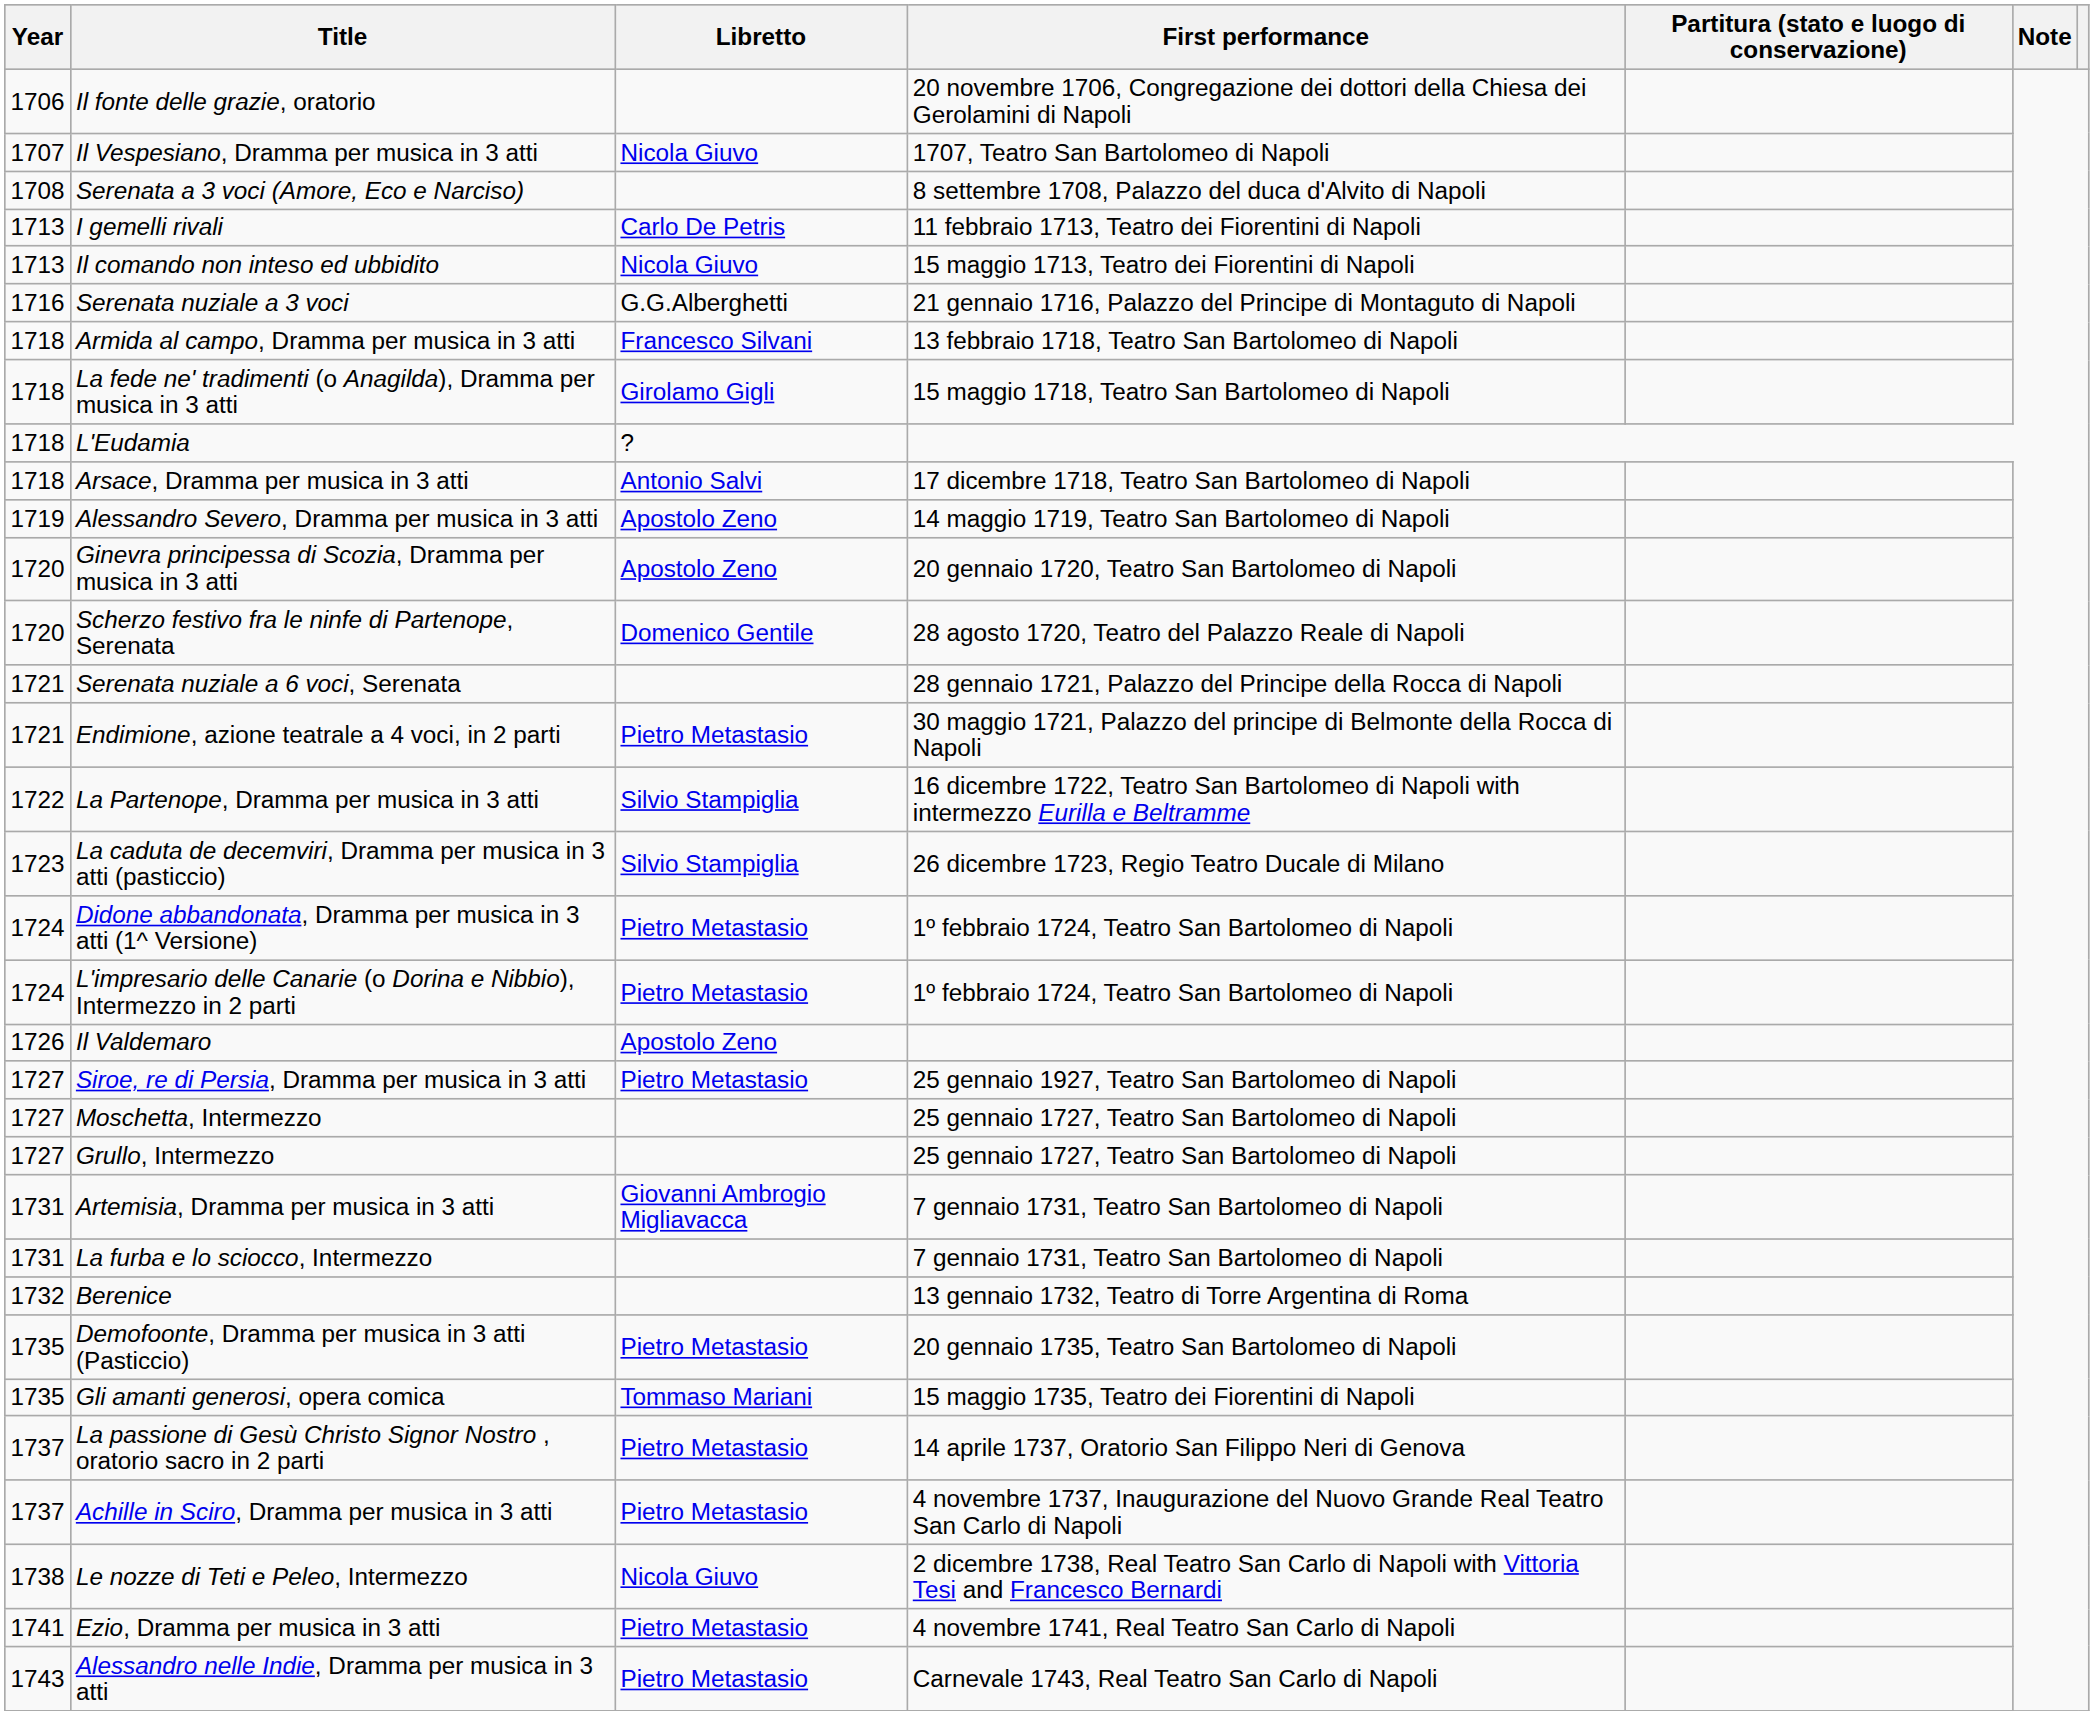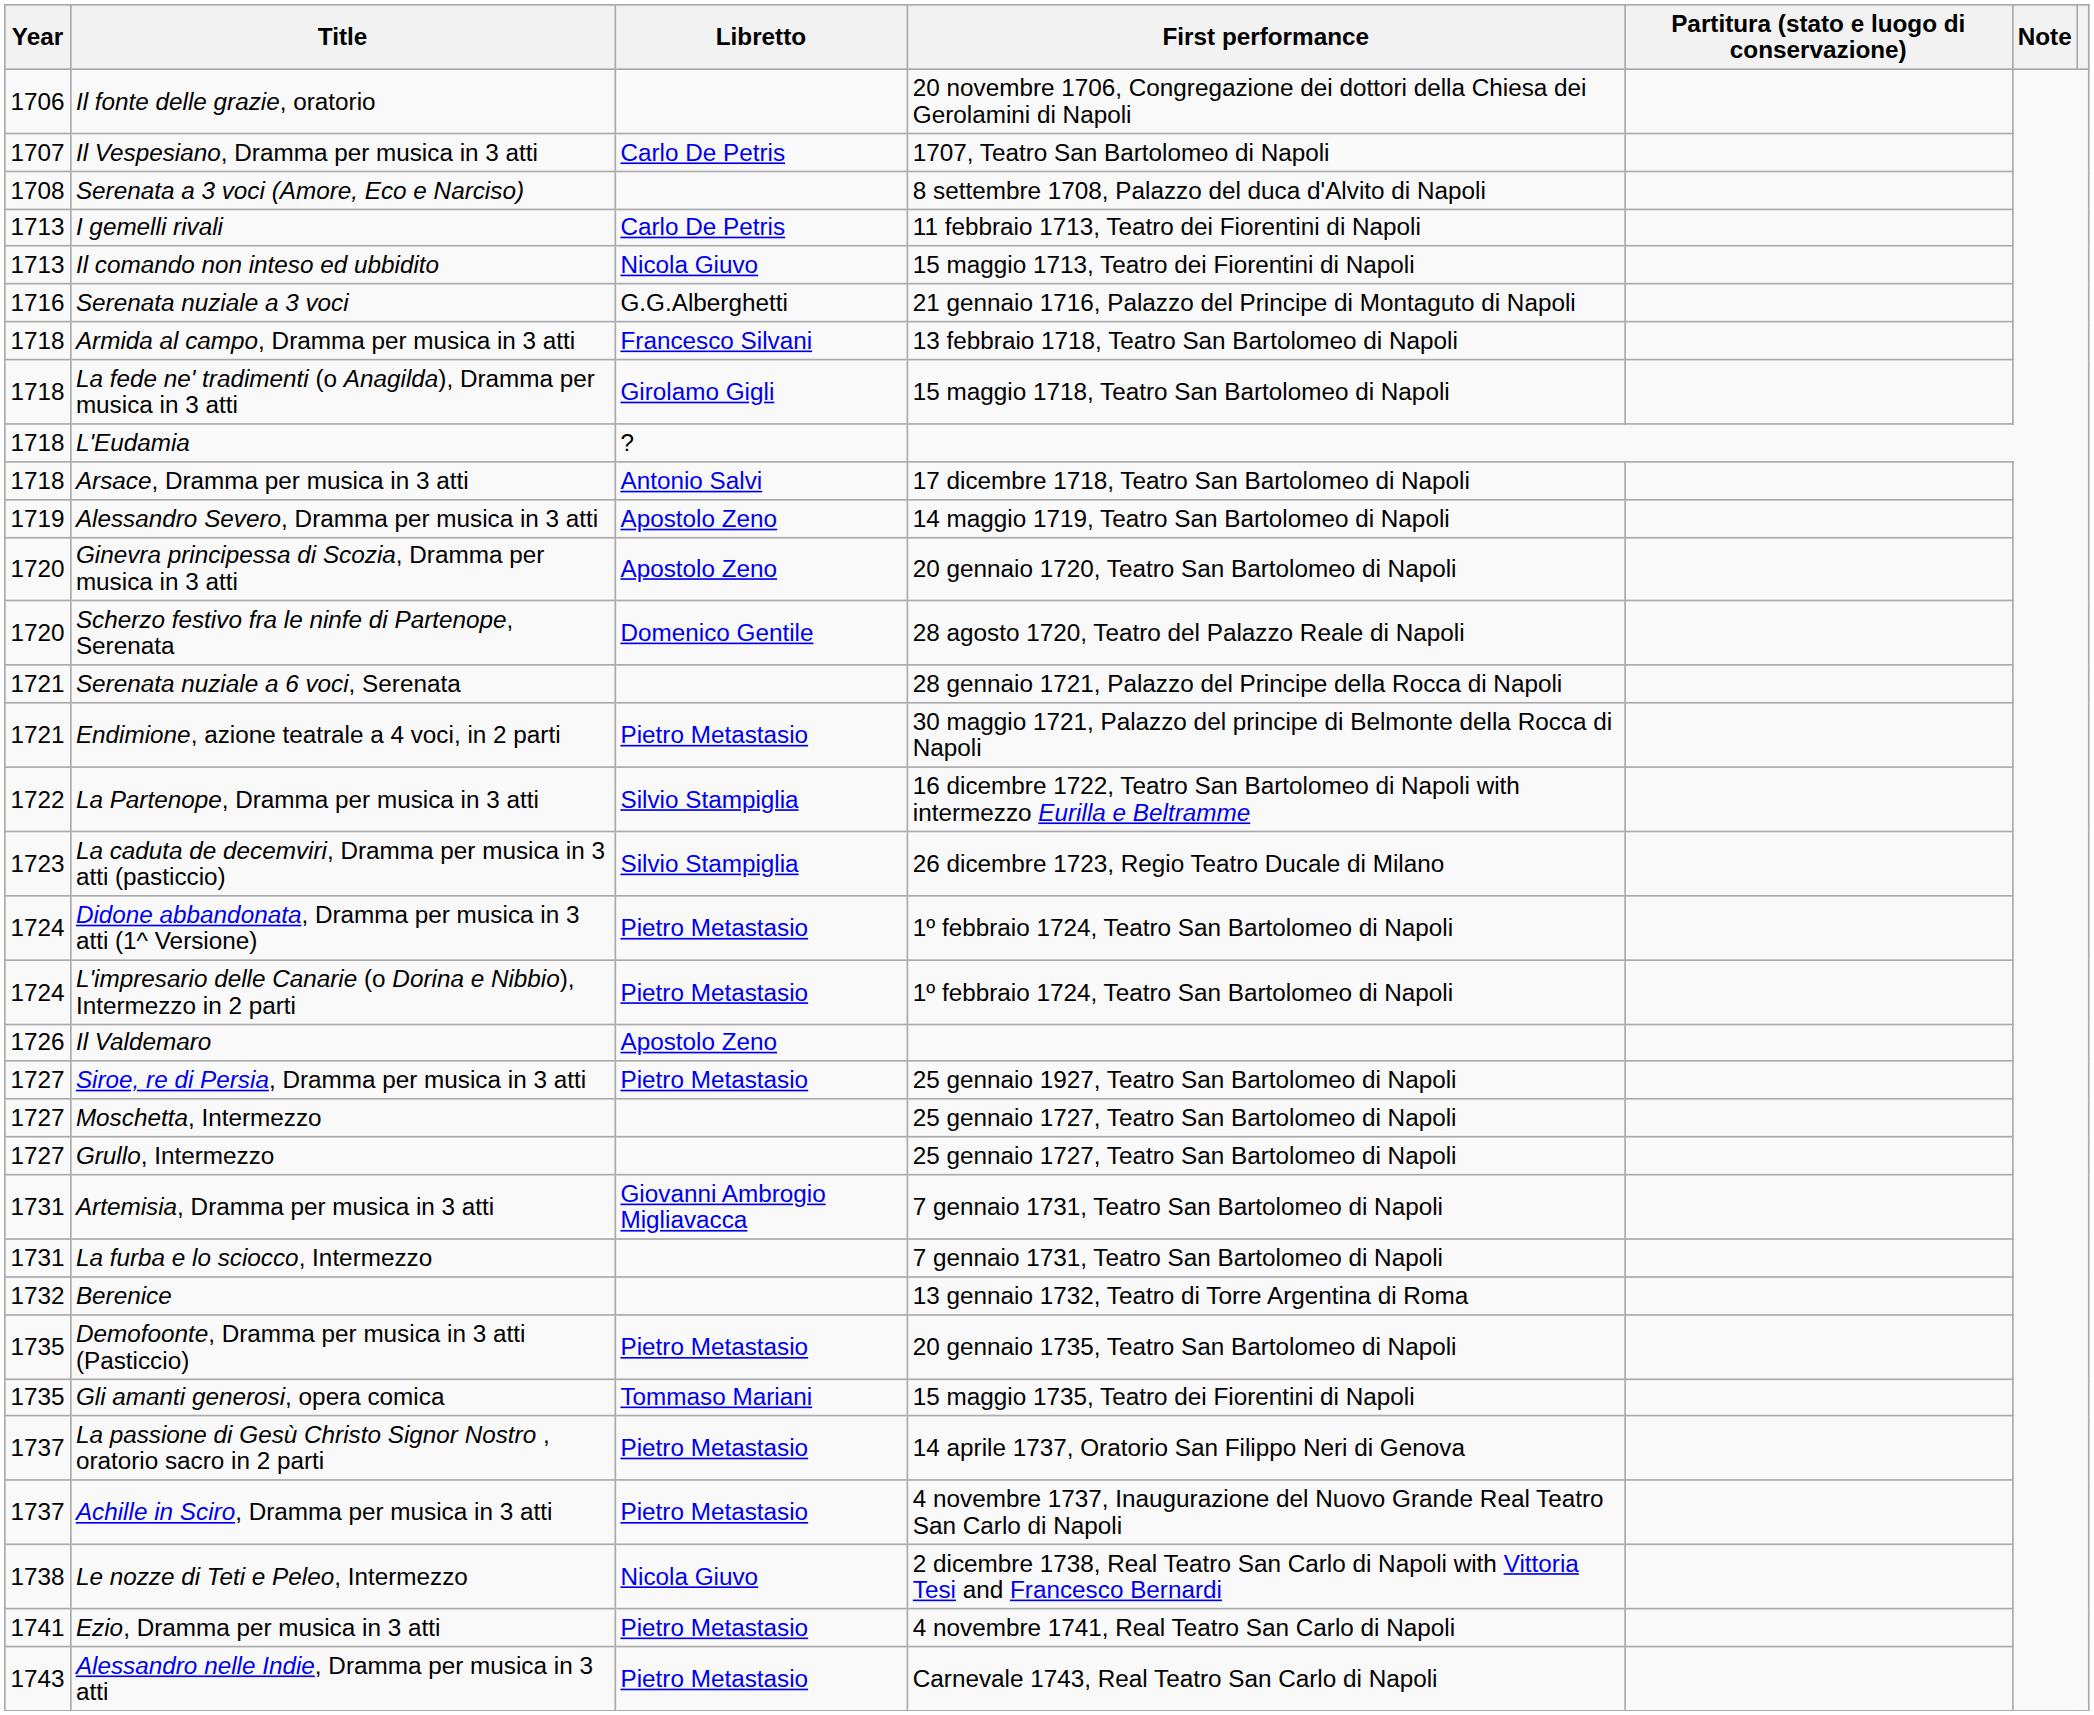 <table class="wikitable" style="font-size:92%;width:100%;">
 <tr bgcolor="#EFEFEF">
 <th>Year</th>
 <th>Title</th>
 <th>Libretto</th>
 <th>First performance</th>
 <th>Partitura (stato e luogo di conservazione)</th>
 <th>Note</th>
 <th></th>
 </tr>
 <tr>
 <td>1706</td>
 <td><em>Il fonte delle grazie</em>, oratorio</td>
 <td></td>
 <td>20 novembre 1706, Congregazione dei dottori della Chiesa dei Gerolamini di Napoli</td>
 <td></td>
 </tr>
 <tr>
 <td>1707</td>
 <td><em>Il Vespesiano</em>, Dramma per musica in 3 atti</td>
-<td><a href='#'>Nicola Giuvo</a></td>
+<td><a href='#'>Carlo De Petris</a></td>
 <td>1707, Teatro San Bartolomeo di Napoli</td>
 <td></td>
 </tr>
 <tr>
 <td>1708</td>
 <td><em>Serenata a 3 voci (Amore, Eco e Narciso)</em></td>
 <td></td>
 <td>8 settembre 1708, Palazzo del duca d'Alvito di Napoli</td>
 <td></td>
 </tr>
 <tr>
 <td>1713</td>
 <td><em>I gemelli rivali</em></td>
 <td><a href='#'>Carlo De Petris</a></td>
 <td>11 febbraio 1713, Teatro dei Fiorentini di Napoli</td>
 <td></td>
 </tr>
 <tr>
 <td>1713</td>
 <td><em>Il comando non inteso ed ubbidito</em></td>
 <td><a href='#'>Nicola Giuvo</a></td>
 <td>15 maggio 1713, Teatro dei Fiorentini di Napoli</td>
 <td></td>
 </tr>
 <tr>
 <td>1716</td>
 <td><em>Serenata nuziale a 3 voci</em></td>
 <td>G.G.Alberghetti</td>
 <td>21 gennaio 1716, Palazzo del Principe di Montaguto di Napoli</td>
 <td></td>
 </tr>
 <tr>
 <td>1718</td>
 <td><em>Armida al campo</em>, Dramma per musica in 3 atti</td>
 <td><a href='#'>Francesco Silvani</a></td>
 <td>13 febbraio 1718, Teatro San Bartolomeo di Napoli</td>
 <td></td>
 </tr>
 <tr>
 <td>1718</td>
 <td><em>La fede ne' tradimenti</em> (o <em>Anagilda</em>), Dramma per musica in 3 atti</td>
 <td><a href='#'>Girolamo Gigli</a></td>
 <td>15 maggio 1718, Teatro San Bartolomeo di Napoli</td>
 <td></td>
 </tr>
 <tr>
 <td>1718</td>
 <td><em>L'Eudamia</em></td>
 <td>?</td>
 </tr>
 <tr>
 <td>1718</td>
 <td><em>Arsace</em>, Dramma per musica in 3 atti</td>
 <td><a href='#'>Antonio Salvi</a></td>
 <td>17 dicembre 1718, Teatro San Bartolomeo di Napoli</td>
 <td></td>
 </tr>
 <tr>
 <td>1719</td>
 <td><em>Alessandro Severo</em>, Dramma per musica in 3 atti</td>
 <td><a href='#'>Apostolo Zeno</a></td>
 <td>14 maggio 1719, Teatro San Bartolomeo di Napoli</td>
 <td></td>
 </tr>
 <tr>
 <td>1720</td>
 <td><em>Ginevra principessa di Scozia</em>, Dramma per musica in 3 atti</td>
 <td><a href='#'>Apostolo Zeno</a></td>
 <td>20 gennaio 1720, Teatro San Bartolomeo di Napoli</td>
 <td></td>
 </tr>
 <tr>
 <td>1720</td>
 <td><em>Scherzo festivo fra le ninfe di Partenope</em>, Serenata</td>
 <td><a href='#'>Domenico Gentile</a></td>
 <td>28 agosto 1720, Teatro del Palazzo Reale di Napoli</td>
 <td></td>
 </tr>
 <tr>
 <td>1721</td>
 <td><em>Serenata nuziale a 6 voci</em>, Serenata</td>
 <td></td>
 <td>28 gennaio 1721, Palazzo del Principe della Rocca di Napoli</td>
 <td></td>
 </tr>
 <tr>
 <td>1721</td>
 <td><em>Endimione</em>, azione teatrale a 4 voci, in 2 parti</td>
 <td><a href='#'>Pietro Metastasio</a></td>
 <td>30 maggio 1721, Palazzo del principe di Belmonte della Rocca di Napoli</td>
 <td></td>
 </tr>
 <tr>
 <td>1722</td>
 <td><em>La Partenope</em>, Dramma per musica in 3 atti</td>
 <td><a href='#'>Silvio Stampiglia</a></td>
 <td>16 dicembre 1722, Teatro San Bartolomeo di Napoli with intermezzo <em><a href='#'>Eurilla e Beltramme</a></em></td>
 <td></td>
 </tr>
 <tr>
 <td>1723</td>
 <td><em>La caduta de decemviri</em>, Dramma per musica in 3 atti (pasticcio)</td>
 <td><a href='#'>Silvio Stampiglia</a></td>
 <td>26 dicembre 1723, Regio Teatro Ducale di Milano</td>
 <td></td>
 </tr>
 <tr>
 <td>1724</td>
 <td><em><a href='#'>Didone abbandonata</a></em>, Dramma per musica in 3 atti (1^ Versione)</td>
 <td><a href='#'>Pietro Metastasio</a></td>
 <td>1º febbraio 1724, Teatro San Bartolomeo di Napoli</td>
 <td></td>
 </tr>
 <tr>
 <td>1724</td>
 <td><em>L'impresario delle Canarie</em> (o <em>Dorina e Nibbio</em>), Intermezzo in 2 parti</td>
 <td><a href='#'>Pietro Metastasio</a></td>
 <td>1º febbraio 1724, Teatro San Bartolomeo di Napoli</td>
 <td></td>
 </tr>
 <tr>
 <td>1726</td>
 <td><em>Il Valdemaro</em></td>
 <td><a href='#'>Apostolo Zeno</a></td>
 <td></td>
 <td></td>
 </tr>
 <tr>
 <td>1727</td>
 <td><em><a href='#'>Siroe, re di Persia</a></em>, Dramma per musica in 3 atti</td>
 <td><a href='#'>Pietro Metastasio</a></td>
 <td>25 gennaio 1927, Teatro San Bartolomeo di Napoli</td>
 <td></td>
 </tr>
 <tr>
 <td>1727</td>
 <td><em>Moschetta</em>, Intermezzo</td>
 <td></td>
 <td>25 gennaio 1727, Teatro San Bartolomeo di Napoli</td>
 <td></td>
 </tr>
 <tr>
 <td>1727</td>
 <td><em>Grullo</em>, Intermezzo</td>
 <td></td>
 <td>25 gennaio 1727, Teatro San Bartolomeo di Napoli</td>
 <td></td>
 </tr>
 <tr>
 <td>1731</td>
 <td><em>Artemisia</em>, Dramma per musica in 3 atti</td>
 <td><a href='#'>Giovanni Ambrogio Migliavacca</a></td>
 <td>7 gennaio 1731, Teatro San Bartolomeo di Napoli</td>
 <td></td>
 </tr>
 <tr>
 <td>1731</td>
 <td><em>La furba e lo sciocco</em>, Intermezzo</td>
 <td></td>
 <td>7 gennaio 1731, Teatro San Bartolomeo di Napoli</td>
 <td></td>
 </tr>
 <tr>
 <td>1732</td>
 <td><em>Berenice</em></td>
 <td></td>
 <td>13 gennaio 1732, Teatro di Torre Argentina di Roma</td>
 <td></td>
 </tr>
 <tr>
 <td>1735</td>
 <td><em>Demofoonte</em>, Dramma per musica in 3 atti (Pasticcio)</td>
 <td><a href='#'>Pietro Metastasio</a></td>
 <td>20 gennaio 1735, Teatro San Bartolomeo di Napoli</td>
 <td></td>
 </tr>
 <tr>
 <td>1735</td>
 <td><em>Gli amanti generosi</em>, opera comica</td>
 <td><a href='#'>Tommaso Mariani</a></td>
 <td>15 maggio 1735, Teatro dei Fiorentini di Napoli</td>
 <td></td>
 </tr>
 <tr>
 <td>1737</td>
 <td><em>La passione di Gesù Christo Signor Nostro</em> , oratorio sacro in 2 parti</td>
 <td><a href='#'>Pietro Metastasio</a></td>
 <td>14 aprile 1737, Oratorio San Filippo Neri di Genova</td>
 <td></td>
 </tr>
 <tr>
 <td>1737</td>
 <td><em><a href='#'>Achille in Sciro</a></em>, Dramma per musica in 3 atti</td>
 <td><a href='#'>Pietro Metastasio</a></td>
 <td>4 novembre 1737, Inaugurazione del Nuovo Grande Real Teatro San Carlo di Napoli</td>
 <td></td>
 </tr>
 <tr>
 <td>1738</td>
 <td><em>Le nozze di Teti e Peleo</em>, Intermezzo</td>
 <td><a href='#'>Nicola Giuvo</a></td>
 <td>2 dicembre 1738, Real Teatro San Carlo di Napoli with <a href='#'>Vittoria Tesi</a> and <a href='#'>Francesco Bernardi</a></td>
 <td></td>
 </tr>
 <tr>
 <td>1741</td>
 <td><em>Ezio</em>, Dramma per musica in 3 atti</td>
 <td><a href='#'>Pietro Metastasio</a></td>
 <td>4 novembre 1741, Real Teatro San Carlo di Napoli</td>
 <td></td>
 </tr>
 <tr>
 <td>1743</td>
 <td><em><a href='#'>Alessandro nelle Indie</a></em>, Dramma per musica in 3 atti</td>
 <td><a href='#'>Pietro Metastasio</a></td>
 <td>Carnevale 1743, Real Teatro San Carlo di Napoli</td>
 <td></td>
 </tr>
 <tr>
 </tr>
 </table>
